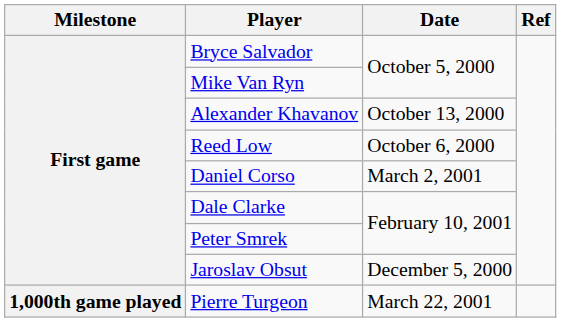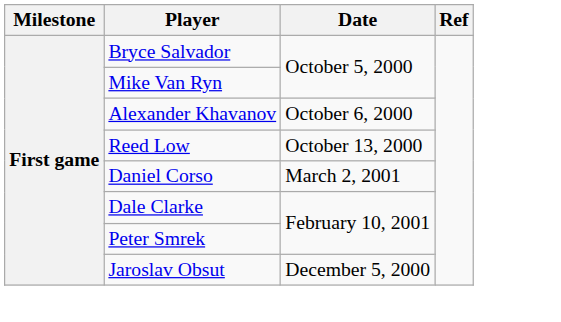 <table class="wikitable">
 <tr>
 <th scope="col">Milestone</th>
 <th scope="col">Player</th>
 <th scope="col">Date</th>
 <th scope="col">Ref</th>
 </tr>
 <tr>
 <th rowspan=8>First game</th>
 <td><a href='#'>Bryce Salvador</a></td>
 <td rowspan=2>October 5, 2000</td>
 <td rowspan=8></td>
 </tr>
 <tr>
 <td><a href='#'>Mike Van Ryn</a></td>
 </tr>
 <tr>
 <td><a href='#'>Alexander Khavanov</a></td>
-<td>October 13, 2000</td>
+<td>October 6, 2000</td>
 </tr>
 <tr>
 <td><a href='#'>Reed Low</a></td>
-<td>October 6, 2000</td>
+<td>October 13, 2000</td>
 </tr>
 <tr>
 <td><a href='#'>Daniel Corso</a></td>
 <td>March 2, 2001</td>
 </tr>
 <tr>
 <td><a href='#'>Dale Clarke</a></td>
 <td rowspan=2>February 10, 2001</td>
 </tr>
 <tr>
 <td><a href='#'>Peter Smrek</a></td>
 </tr>
 <tr>
 <td><a href='#'>Jaroslav Obsut</a></td>
 <td>December 5, 2000</td>
 </tr>
-<tr>
-<th>1,000th game played</th>
-<td><a href='#'>Pierre Turgeon</a></td>
-<td>March 22, 2001</td>
-<td></td>
-</tr>
 </table>
